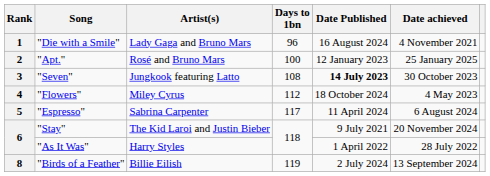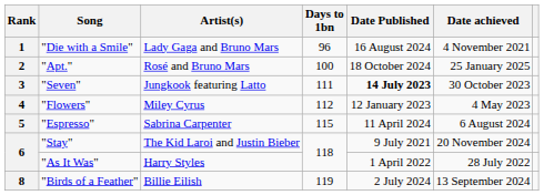 <table class="wikitable sortable">
 <tr>
 <th>Rank</th>
 <th>Song</th>
 <th>Artist(s)</th>
 <th>Days to <br> 1bn</th>
 <th>Date Published</th>
 <th>Date achieved</th>
 <th class="unsortable"></th>
 </tr>
 <tr>
 <th style="text-align:center;">1</th>
 <td>"<a href='#'>Die with a Smile</a>"</td>
 <td><a href='#'>Lady Gaga</a> and <a href='#'>Bruno Mars</a></td>
 <td style="text-align:center;">96</td>
 <td style="text-align:right;">16 August 2024</td>
 <td style="text-align:right;">4 November 2021</td>
 <td style="text-align:center;"></td>
 </tr>
 <tr>
 <th style="text-align:center;">2</th>
 <td>"<a href='#'>Apt.</a>"</td>
 <td><a href='#'>Rosé</a> and <a href='#'>Bruno Mars</a></td>
 <td style="text-align:center;">100</td>
-<td style="text-align:center; text-align:right;">12 January 2023</td>
+<td style="text-align:right;">18 October 2024</td>
 <td style="text-align:right;">25 January 2025</td>
 <td style="text-align:center;"></td>
 </tr>
 <tr>
 <th style="text-align:center;">3</th>
 <td>"<a href='#'>Seven</a>"</td>
 <td><a href='#'>Jungkook</a> featuring <a href='#'>Latto</a></td>
-<td style="text-align:center;">108</td>
+<td style="text-align:center;">111</td>
 <td style="text-align:right;"><strong>14 July 2023</strong></td>
 <td style="text-align:right;">30 October 2023</td>
 <td style="text-align:center;"></td>
 </tr>
 <tr>
 <th style="text-align:center;">4</th>
 <td>"<a href='#'>Flowers</a>"</td>
 <td><a href='#'>Miley Cyrus</a></td>
 <td style="text-align:center;">112</td>
-<td style="text-align:right;">18 October 2024</td>
+<td style="text-align:center; text-align:right;">12 January 2023</td>
 <td style="text-align:right;">4 May 2023</td>
 <td style="text-align:center;"></td>
 </tr>
 <tr>
 <th style="text-align:center;">5</th>
 <td>"<a href='#'>Espresso</a>"</td>
 <td><a href='#'>Sabrina Carpenter</a></td>
-<td style="text-align:center;">117</td>
+<td style="text-align:center;">115</td>
 <td style="text-align:right;">11 April 2024</td>
 <td style="text-align:right;">6 August 2024</td>
 <td style="text-align:center;"></td>
 </tr>
 <tr>
 <th rowspan="2" style="text-align:center;">6</th>
 <td>"<a href='#'>Stay</a>"</td>
 <td><a href='#'>The Kid Laroi</a> and <a href='#'>Justin Bieber</a></td>
 <td rowspan="2" style="text-align:center;">118</td>
 <td style="text-align:right;">9 July 2021</td>
 <td style="text-align:right;">20 November 2024</td>
 <td style="text-align:center;"></td>
 </tr>
 <tr>
 <td>"<a href='#'>As It Was</a>"</td>
 <td><a href='#'>Harry Styles</a></td>
 <td style="text-align:right;">1 April 2022</td>
 <td style="text-align:right;">28 July 2022</td>
 <td style="text-align:center;"></td>
 </tr>
 <tr>
 <th style="text-align:center;">8</th>
 <td>"<a href='#'>Birds of a Feather</a>"</td>
 <td><a href='#'>Billie Eilish</a></td>
 <td style="text-align:center;">119</td>
 <td style="text-align:right;">2 July 2024</td>
 <td style="text-align:right;">13 September 2024</td>
 <td style="text-align:center;"></td>
 </tr>
 </table>
